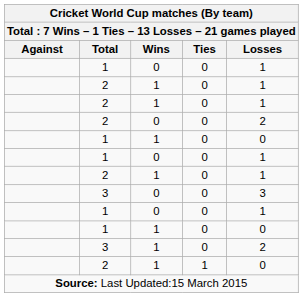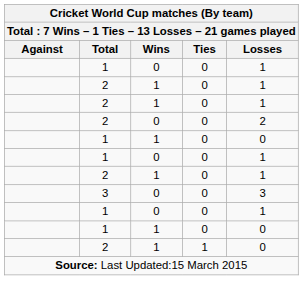 <table class="wikitable" style="text-align: center;">
 <tr>
 <th colspan=5>Cricket World Cup matches (By team)</th>
 </tr>
 <tr>
 <th colspan=5>Total : 7 Wins – 1 Ties – 13 Losses – 21 games played</th>
 </tr>
 <tr>
 <th>Against</th>
 <th>Total</th>
 <th>Wins</th>
 <th>Ties</th>
 <th>Losses</th>
 </tr>
 <tr>
 <td></td>
 <td>1</td>
 <td>0</td>
 <td>0</td>
 <td>1</td>
 </tr>
 <tr>
 <td></td>
 <td>2</td>
 <td>1</td>
 <td>0</td>
 <td>1</td>
 </tr>
 <tr>
 <td></td>
 <td>2</td>
 <td>1</td>
 <td>0</td>
 <td>1</td>
 </tr>
 <tr>
 <td></td>
 <td>2</td>
 <td>0</td>
 <td>0</td>
 <td>2</td>
 </tr>
 <tr>
 <td></td>
 <td>1</td>
 <td>1</td>
 <td>0</td>
 <td>0</td>
 </tr>
 <tr>
 <td></td>
 <td>1</td>
 <td>0</td>
 <td>0</td>
 <td>1</td>
 </tr>
 <tr>
 <td></td>
 <td>2</td>
 <td>1</td>
 <td>0</td>
 <td>1</td>
 </tr>
 <tr>
 <td></td>
 <td>3</td>
 <td>0</td>
 <td>0</td>
 <td>3</td>
 </tr>
 <tr>
 <td></td>
 <td>1</td>
 <td>0</td>
 <td>0</td>
 <td>1</td>
 </tr>
 <tr>
 <td></td>
 <td>1</td>
 <td>1</td>
 <td>0</td>
 <td>0</td>
 </tr>
 <tr>
 <td></td>
-<td>3</td>
-<td>1</td>
-<td>0</td>
-<td>2</td>
-</tr>
-<tr>
-<td></td>
 <td>2</td>
 <td>1</td>
 <td>1</td>
 <td>0</td>
 </tr>
 <tr>
 <td colspan=5><strong>Source: </strong>Last Updated:15 March 2015</td>
 </tr>
 </table>
